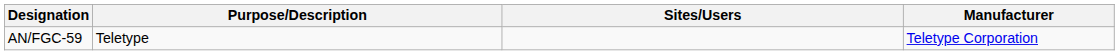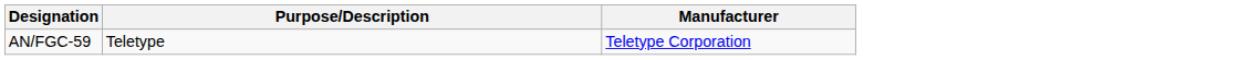 <table class="wikitable sortable">
 <tr>
 <th scope="col">Designation</th>
 <th scope="col" style="width: 500px;">Purpose/Description</th>
-<th scope="col" style="width: 500px;">Sites/Users</th>
 <th scope="col" style="width: 250px;">Manufacturer</th>
 </tr>
 <tr>
 <td>AN/FGC-59</td>
 <td>Teletype</td>
-<td></td>
 <td><a href='#'>Teletype Corporation</a></td>
 </tr>
 </table>
